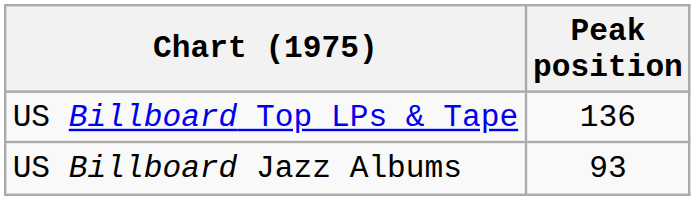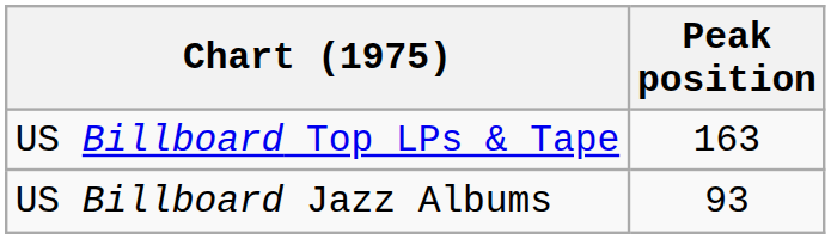 <table class="wikitable">
 <tr>
 <th>Chart (1975)</th>
 <th>Peak<br>position</th>
 </tr>
 <tr>
 <td>US <a href='#'><em>Billboard</em> Top LPs & Tape</a></td>
-<td align="center">136</td>
+<td align="center">163</td>
 </tr>
 <tr>
 <td>US <em>Billboard</em> Jazz Albums</td>
 <td align="center">93</td>
 </tr>
 </table>
